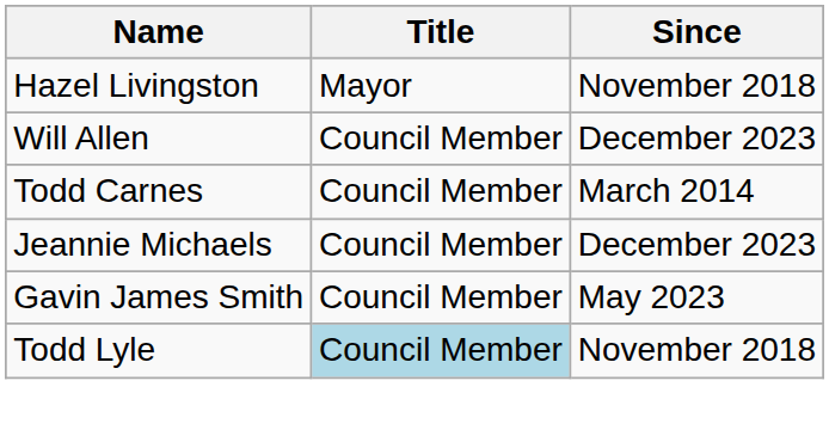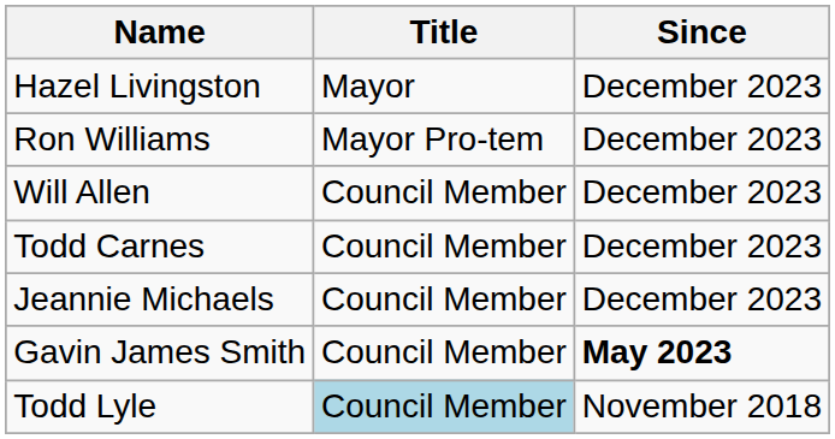 <table class=wikitable style="margin:0 0 0.5em 1em;">
 <tr>
 <th>Name</th>
 <th>Title</th>
 <th>Since</th>
 </tr>
 <tr>
 <td>Hazel Livingston</td>
 <td>Mayor</td>
-<td>November 2018</td>
+<td>December 2023</td>
+</tr>
+<tr>
+<td>Ron Williams</td>
+<td>Mayor Pro-tem</td>
+<td>December 2023</td>
 </tr>
 <tr>
 <td>Will Allen</td>
 <td>Council Member</td>
 <td>December 2023</td>
 </tr>
 <tr>
 <td>Todd Carnes</td>
 <td>Council Member</td>
-<td>March 2014</td>
+<td>December 2023</td>
 </tr>
 <tr>
 <td>Jeannie Michaels</td>
 <td>Council Member</td>
 <td>December 2023</td>
 </tr>
 <tr>
 <td>Gavin James Smith</td>
 <td>Council Member</td>
-<td>May 2023</td>
+<td><strong>May 2023</strong></td>
 </tr>
 <tr>
 <td>Todd Lyle</td>
 <td style="background: lightblue;">Council Member</td>
 <td>November 2018</td>
 </tr>
 </table>
